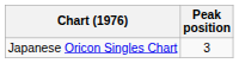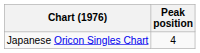 <table class="wikitable">
 <tr>
 <th>Chart (1976)</th>
 <th>Peak<br>position</th>
 </tr>
 <tr>
 <td>Japanese <a href='#'>Oricon Singles Chart</a></td>
-<td align="center">3</td>
+<td align="center">4</td>
 </tr>
 </table>
